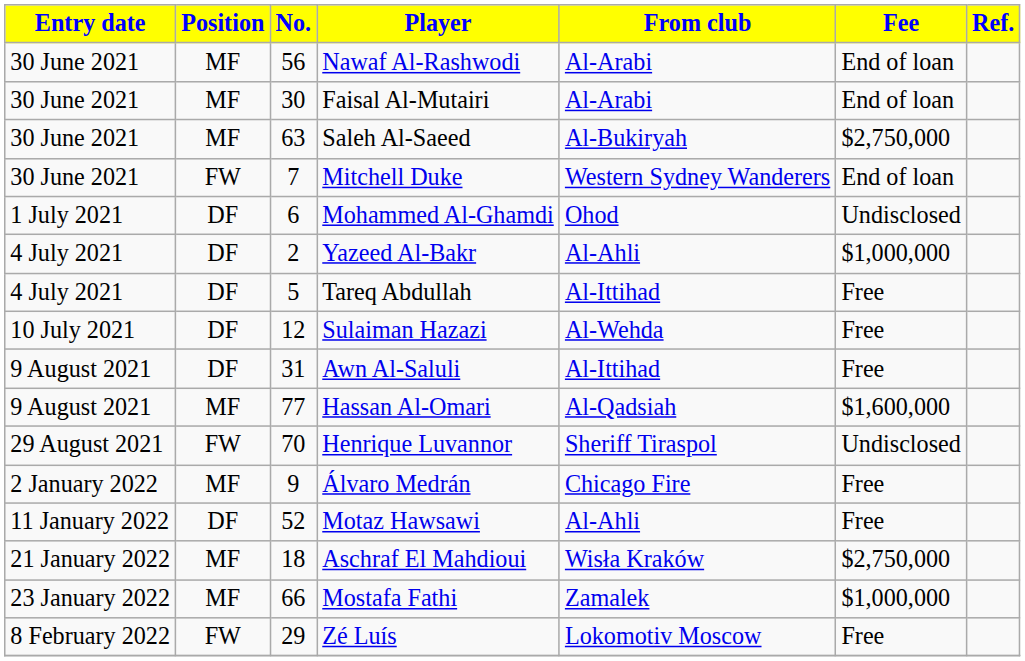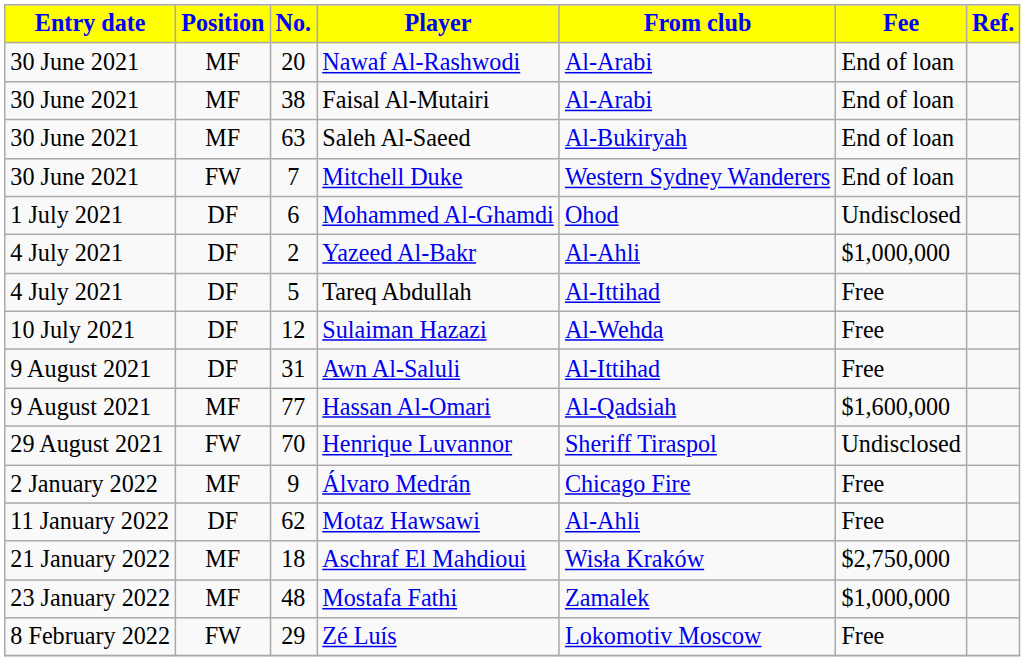 <table class="wikitable sortable">
 <tr>
 <th style="background:yellow; color:blue;"><strong>Entry date</strong></th>
 <th style="background:yellow; color:blue;"><strong>Position</strong></th>
 <th style="background:yellow; color:blue;"><strong>No.</strong></th>
 <th style="background:yellow; color:blue;"><strong>Player</strong></th>
 <th style="background:yellow; color:blue;"><strong>From club</strong></th>
 <th style="background:yellow; color:blue;"><strong>Fee</strong></th>
 <th style="background:yellow; color:blue;"><strong>Ref.</strong></th>
 </tr>
 <tr>
 <td>30 June 2021</td>
 <td style="text-align:center;">MF</td>
-<td style="text-align:center;">56</td>
+<td style="text-align:center;">20</td>
 <td style="text-align:left;"> <a href='#'>Nawaf Al-Rashwodi</a></td>
 <td style="text-align:left;"> <a href='#'>Al-Arabi</a></td>
 <td>End of loan</td>
 <td></td>
 </tr>
 <tr>
 <td>30 June 2021</td>
 <td style="text-align:center;">MF</td>
-<td style="text-align:center;">30</td>
+<td style="text-align:center;">38</td>
 <td style="text-align:left;"> Faisal Al-Mutairi</td>
 <td style="text-align:left;"> <a href='#'>Al-Arabi</a></td>
 <td>End of loan</td>
 <td></td>
 </tr>
 <tr>
 <td>30 June 2021</td>
 <td style="text-align:center;">MF</td>
 <td style="text-align:center;">63</td>
 <td style="text-align:left;"> Saleh Al-Saeed</td>
 <td style="text-align:left;"> <a href='#'>Al-Bukiryah</a></td>
-<td>$2,750,000</td>
+<td>End of loan</td>
 <td></td>
 </tr>
 <tr>
 <td>30 June 2021</td>
 <td style="text-align:center;">FW</td>
 <td style="text-align:center;">7</td>
 <td style="text-align:left;"> <a href='#'>Mitchell Duke</a></td>
 <td style="text-align:left;"> <a href='#'>Western Sydney Wanderers</a></td>
 <td>End of loan</td>
 <td></td>
 </tr>
 <tr>
 <td>1 July 2021</td>
 <td style="text-align:center;">DF</td>
 <td style="text-align:center;">6</td>
 <td style="text-align:left;"> <a href='#'>Mohammed Al-Ghamdi</a></td>
 <td style="text-align:left;"> <a href='#'>Ohod</a></td>
 <td>Undisclosed</td>
 <td></td>
 </tr>
 <tr>
 <td>4 July 2021</td>
 <td style="text-align:center;">DF</td>
 <td style="text-align:center;">2</td>
 <td style="text-align:left;"> <a href='#'>Yazeed Al-Bakr</a></td>
 <td style="text-align:left;"> <a href='#'>Al-Ahli</a></td>
 <td>$1,000,000</td>
 <td></td>
 </tr>
 <tr>
 <td>4 July 2021</td>
 <td style="text-align:center;">DF</td>
 <td style="text-align:center;">5</td>
 <td style="text-align:left;"> Tareq Abdullah</td>
 <td style="text-align:left;"> <a href='#'>Al-Ittihad</a></td>
 <td>Free</td>
 <td></td>
 </tr>
 <tr>
 <td>10 July 2021</td>
 <td style="text-align:center;">DF</td>
 <td style="text-align:center;">12</td>
 <td style="text-align:left;"> <a href='#'>Sulaiman Hazazi</a></td>
 <td style="text-align:left;"> <a href='#'>Al-Wehda</a></td>
 <td>Free</td>
 <td></td>
 </tr>
 <tr>
 <td>9 August 2021</td>
 <td style="text-align:center;">DF</td>
 <td style="text-align:center;">31</td>
 <td style="text-align:left;"> <a href='#'>Awn Al-Saluli</a></td>
 <td style="text-align:left;"> <a href='#'>Al-Ittihad</a></td>
 <td>Free</td>
 <td></td>
 </tr>
 <tr>
 <td>9 August 2021</td>
 <td style="text-align:center;">MF</td>
 <td style="text-align:center;">77</td>
 <td style="text-align:left;"> <a href='#'>Hassan Al-Omari</a></td>
 <td style="text-align:left;"> <a href='#'>Al-Qadsiah</a></td>
 <td>$1,600,000</td>
 <td></td>
 </tr>
 <tr>
 <td>29 August 2021</td>
 <td style="text-align:center;">FW</td>
 <td style="text-align:center;">70</td>
 <td style="text-align:left;"> <a href='#'>Henrique Luvannor</a></td>
 <td style="text-align:left;"> <a href='#'>Sheriff Tiraspol</a></td>
 <td>Undisclosed</td>
 <td></td>
 </tr>
 <tr>
 <td>2 January 2022</td>
 <td style="text-align:center;">MF</td>
 <td style="text-align:center;">9</td>
 <td style="text-align:left;"> <a href='#'>Álvaro Medrán</a></td>
 <td style="text-align:left;"> <a href='#'>Chicago Fire</a></td>
 <td>Free</td>
 <td></td>
 </tr>
 <tr>
 <td>11 January 2022</td>
 <td style="text-align:center;">DF</td>
-<td style="text-align:center;">52</td>
+<td style="text-align:center;">62</td>
 <td style="text-align:left;"> <a href='#'>Motaz Hawsawi</a></td>
 <td style="text-align:left;"> <a href='#'>Al-Ahli</a></td>
 <td>Free</td>
 <td></td>
 </tr>
 <tr>
 <td>21 January 2022</td>
 <td style="text-align:center;">MF</td>
 <td style="text-align:center;">18</td>
 <td style="text-align:left;"> <a href='#'>Aschraf El Mahdioui</a></td>
 <td style="text-align:left;"> <a href='#'>Wisła Kraków</a></td>
 <td>$2,750,000</td>
 <td></td>
 </tr>
 <tr>
 <td>23 January 2022</td>
 <td style="text-align:center;">MF</td>
-<td style="text-align:center;">66</td>
+<td style="text-align:center;">48</td>
 <td style="text-align:left;"> <a href='#'>Mostafa Fathi</a></td>
 <td style="text-align:left;"> <a href='#'>Zamalek</a></td>
 <td>$1,000,000</td>
 <td></td>
 </tr>
 <tr>
 <td>8 February 2022</td>
 <td style="text-align:center;">FW</td>
 <td style="text-align:center;">29</td>
 <td style="text-align:left;"> <a href='#'>Zé Luís</a></td>
 <td style="text-align:left;"> <a href='#'>Lokomotiv Moscow</a></td>
 <td>Free</td>
 <td></td>
 </tr>
 <tr>
 </tr>
 </table>
